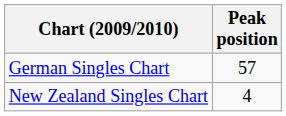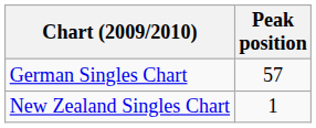 <table class="wikitable">
 <tr>
 <th>Chart (2009/2010)</th>
 <th>Peak<br>position</th>
 </tr>
 <tr>
 <td><a href='#'>German Singles Chart</a></td>
 <td style="text-align:center;">57</td>
 </tr>
 <tr>
 <td><a href='#'>New Zealand Singles Chart</a></td>
-<td style="text-align:center;">4</td>
+<td style="text-align:center;">1</td>
 </tr>
 </table>
